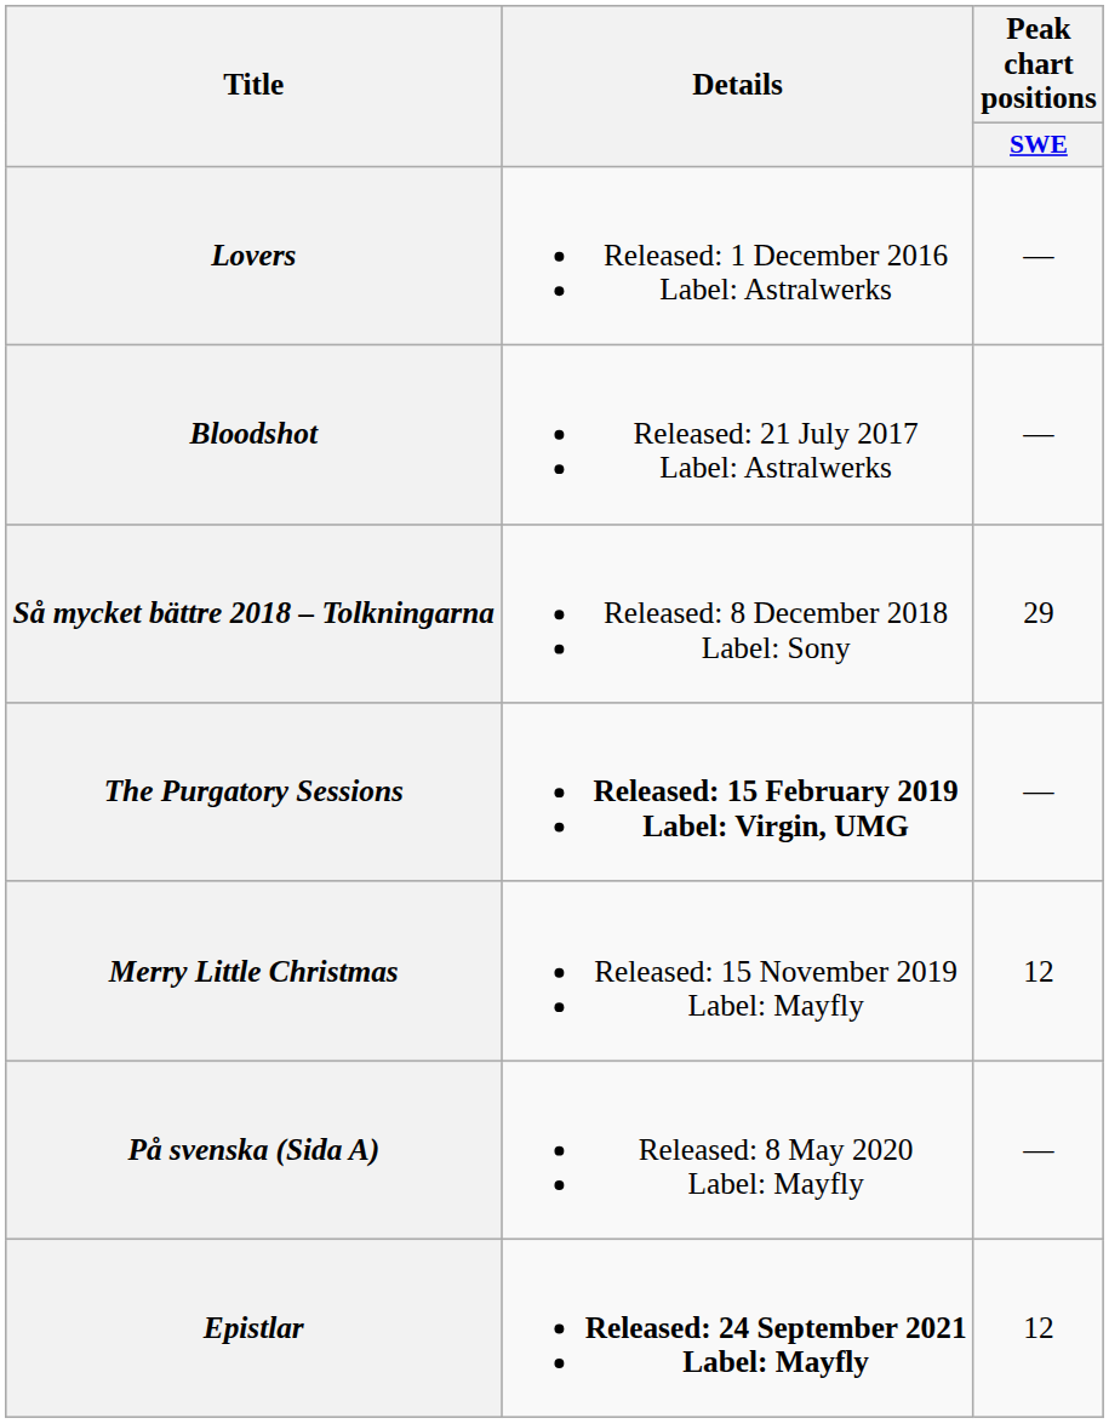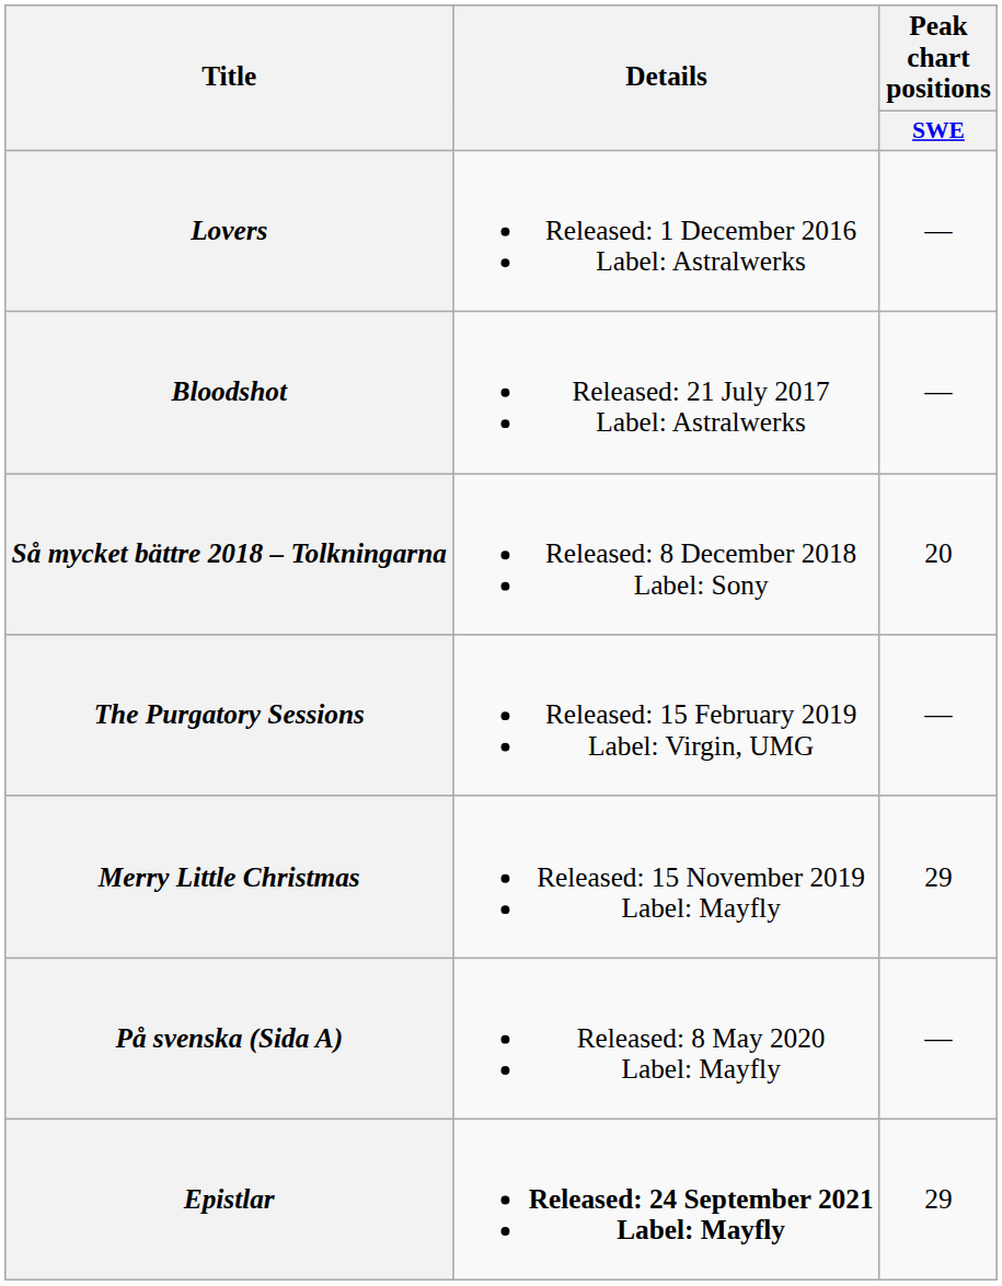 <table class="wikitable plainrowheaders" style="text-align:center">
 <tr>
 <th scope="col" rowspan="2">Title</th>
 <th scope="col" rowspan="2">Details</th>
 <th scope="col" colspan="1">Peak chart positions</th>
 </tr>
 <tr>
 <th scope="col" style="width:3em;font-size:85%;"><a href='#'>SWE</a><br></th>
 </tr>
 <tr>
 <th scope="row"><em>Lovers</em></th>
 <td><br><ul><li>Released: 1 December 2016</li><li>Label: Astralwerks</li></ul></td>
 <td>—</td>
 </tr>
 <tr>
 <th scope="row"><em>Bloodshot</em></th>
 <td><br><ul><li>Released: 21 July 2017</li><li>Label: Astralwerks</li></ul></td>
 <td>—</td>
 </tr>
 <tr>
 <th scope="row"><em>Så mycket bättre 2018 – Tolkningarna</em></th>
 <td><br><ul><li>Released: 8 December 2018</li><li>Label: Sony</li></ul></td>
-<td>29<br></td>
+<td>20</td>
 </tr>
 <tr>
 <th scope="row"><em>The Purgatory Sessions</em></th>
-<td><strong><br><ul><li>Released: 15 February 2019</li><li>Label: Virgin, UMG</li></ul></strong></td>
+<td><br><ul><li>Released: 15 February 2019</li><li>Label: Virgin, UMG</li></ul></td>
 <td>—</td>
 </tr>
 <tr>
 <th scope="row"><em>Merry Little Christmas</em></th>
 <td><br><ul><li>Released: 15 November 2019</li><li>Label: Mayfly</li></ul></td>
-<td>12</td>
+<td>29<br></td>
 </tr>
 <tr>
 <th scope="row"><em>På svenska (Sida A)</em></th>
 <td><br><ul><li>Released: 8 May 2020</li><li>Label: Mayfly</li></ul></td>
 <td>—</td>
 </tr>
 <tr>
 <th scope="row"><em>Epistlar</em></th>
 <td><strong><br><ul><li>Released: 24 September 2021</li><li>Label: Mayfly</li></ul></strong></td>
-<td>12</td>
+<td>29<br></td>
 </tr>
 </table>
